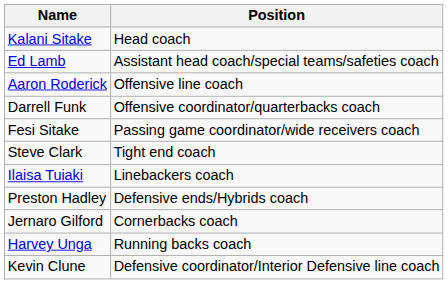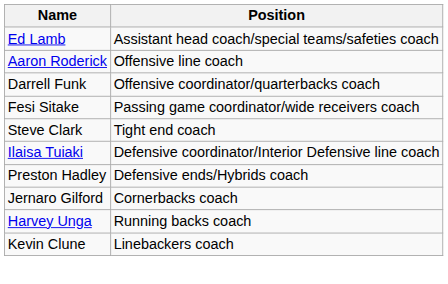 <table class="wikitable">
 <tr>
 <th>Name</th>
 <th>Position</th>
-</tr>
-<tr>
-<td><a href='#'>Kalani Sitake</a></td>
-<td>Head coach</td>
 </tr>
 <tr>
 <td><a href='#'>Ed Lamb</a></td>
 <td>Assistant head coach/special teams/safeties coach</td>
 </tr>
 <tr>
 <td><a href='#'>Aaron Roderick</a></td>
 <td>Offensive line coach</td>
 </tr>
 <tr>
 <td>Darrell Funk</td>
 <td>Offensive coordinator/quarterbacks coach</td>
 </tr>
 <tr>
 <td>Fesi Sitake</td>
 <td>Passing game coordinator/wide receivers coach</td>
 </tr>
 <tr>
 <td>Steve Clark</td>
 <td>Tight end coach</td>
 </tr>
 <tr>
 <td><a href='#'>Ilaisa Tuiaki</a></td>
-<td>Linebackers coach</td>
+<td>Defensive coordinator/Interior Defensive line coach</td>
 </tr>
 <tr>
 <td>Preston Hadley</td>
 <td>Defensive ends/Hybrids coach</td>
 </tr>
 <tr>
 <td>Jernaro Gilford</td>
 <td>Cornerbacks coach</td>
 </tr>
 <tr>
 <td><a href='#'>Harvey Unga</a></td>
 <td>Running backs coach</td>
 </tr>
 <tr>
 <td>Kevin Clune</td>
-<td>Defensive coordinator/Interior Defensive line coach</td>
+<td>Linebackers coach</td>
 </tr>
 </table>
